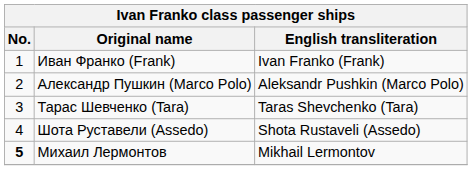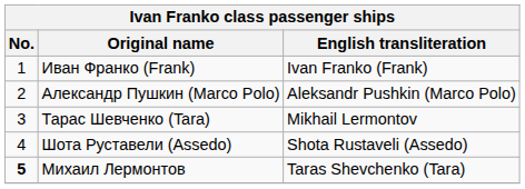 <table class="wikitable" style="text-align:center">
 <tr>
 <th colspan="3" style="text-align:center">Ivan Franko class passenger ships</th>
 </tr>
 <tr>
 <th>No.</th>
 <th align=Left>Original name</th>
 <th align=Left>English transliteration</th>
 </tr>
 <tr>
 <td>1</td>
 <td align=Left>Иван Франко (Frank)</td>
 <td align=Left>Ivan Franko (Frank)</td>
 </tr>
 <tr>
 <td>2</td>
 <td align=Left>Александр Пушкин (Marco Polo)</td>
 <td align=Left>Aleksandr Pushkin (Marco Polo)</td>
 </tr>
 <tr>
 <td>3</td>
 <td align=Left>Тарас Шевченко (Tara)</td>
-<td align=Left>Taras Shevchenko (Tara)</td>
+<td align=Left>Mikhail Lermontov</td>
 </tr>
 <tr>
 <td>4</td>
 <td align=Left>Шота Руставели (Assedo)</td>
 <td align=Left>Shota Rustaveli (Assedo)</td>
 </tr>
 <tr>
 <td><strong>5</strong></td>
 <td align=Left>Михаил Лермонтов</td>
-<td align=Left>Mikhail Lermontov</td>
+<td align=Left>Taras Shevchenko (Tara)</td>
 </tr>
 <tr>
 </tr>
 </table>
